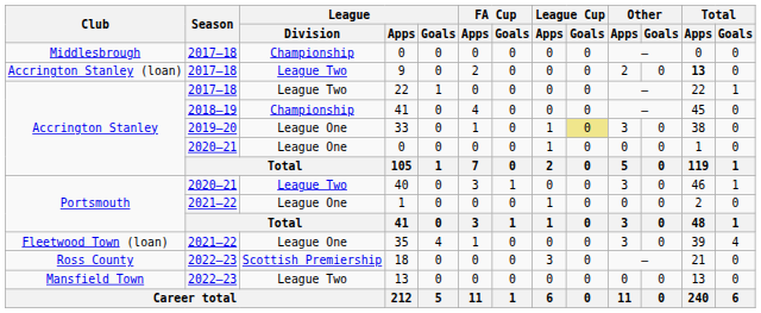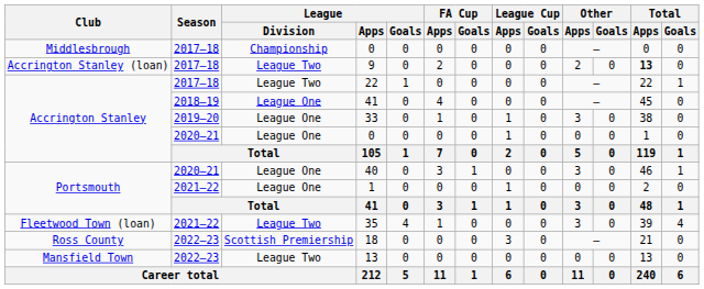 <table class="wikitable" style="text-align: center;">
 <tr>
 <th rowspan="2">Club</th>
 <th rowspan="2">Season</th>
 <th colspan="3">League</th>
 <th colspan="2">FA Cup</th>
 <th colspan="2">League Cup</th>
 <th colspan="2">Other</th>
 <th colspan="2">Total</th>
 </tr>
 <tr>
 <th>Division</th>
 <th>Apps</th>
 <th>Goals</th>
 <th>Apps</th>
 <th>Goals</th>
 <th>Apps</th>
 <th>Goals</th>
 <th>Apps</th>
 <th>Goals</th>
 <th>Apps</th>
 <th>Goals</th>
 </tr>
 <tr>
 <td><a href='#'>Middlesbrough</a></td>
 <td><a href='#'>2017–18</a></td>
 <td><a href='#'>Championship</a></td>
 <td>0</td>
 <td>0</td>
 <td>0</td>
 <td>0</td>
 <td>0</td>
 <td>0</td>
 <td colspan="2">—</td>
 <td>0</td>
 <td>0</td>
 </tr>
 <tr>
 <td><a href='#'>Accrington Stanley</a> (loan)</td>
 <td><a href='#'>2017–18</a></td>
 <td><a href='#'>League Two</a></td>
 <td>9</td>
 <td>0</td>
 <td>2</td>
 <td>0</td>
 <td>0</td>
 <td>0</td>
 <td>2</td>
 <td>0</td>
 <td><strong>13</strong></td>
 <td>0</td>
 </tr>
 <tr>
 <td rowspan="5" valign="center"><a href='#'>Accrington Stanley</a></td>
 <td><a href='#'>2017–18</a></td>
 <td>League Two</td>
 <td>22</td>
 <td>1</td>
 <td>0</td>
 <td>0</td>
 <td>0</td>
 <td>0</td>
 <td colspan="2">—</td>
 <td>22</td>
 <td>1</td>
 </tr>
 <tr>
 <td><a href='#'>2018–19</a></td>
-<td><a href='#'>Championship</a></td>
+<td><a href='#'>League One</a></td>
 <td>41</td>
 <td>0</td>
 <td>4</td>
 <td>0</td>
 <td>0</td>
 <td>0</td>
 <td colspan="2">—</td>
 <td>45</td>
 <td>0</td>
 </tr>
 <tr>
 <td><a href='#'>2019–20</a></td>
 <td>League One</td>
 <td>33</td>
 <td>0</td>
 <td>1</td>
 <td>0</td>
 <td>1</td>
-<td style="background: khaki;">0</td>
+<td>0</td>
 <td>3</td>
 <td>0</td>
 <td>38</td>
 <td>0</td>
 </tr>
 <tr>
 <td><a href='#'>2020–21</a></td>
 <td>League One</td>
 <td>0</td>
 <td>0</td>
 <td>0</td>
 <td>0</td>
 <td>1</td>
 <td>0</td>
 <td>0</td>
 <td>0</td>
 <td>1</td>
 <td>0</td>
 </tr>
 <tr>
 <th colspan="2">Total</th>
 <th>105</th>
 <th>1</th>
 <th>7</th>
 <th>0</th>
 <th>2</th>
 <th>0</th>
 <th>5</th>
 <th>0</th>
 <th>119</th>
 <th>1</th>
 </tr>
 <tr>
 <td rowspan="3" valign="center"><a href='#'>Portsmouth</a></td>
 <td><a href='#'>2020–21</a></td>
-<td><a href='#'>League Two</a></td>
+<td>League One</td>
 <td>40</td>
 <td>0</td>
 <td>3</td>
 <td>1</td>
 <td>0</td>
 <td>0</td>
 <td>3</td>
 <td>0</td>
 <td>46</td>
 <td>1</td>
 </tr>
 <tr>
 <td><a href='#'>2021–22</a></td>
 <td>League One</td>
 <td>1</td>
 <td>0</td>
 <td>0</td>
 <td>0</td>
 <td>1</td>
 <td>0</td>
 <td>0</td>
 <td>0</td>
 <td>2</td>
 <td>0</td>
 </tr>
 <tr>
 <th colspan="2">Total</th>
 <th>41</th>
 <th>0</th>
 <th>3</th>
 <th>1</th>
 <th>1</th>
 <th>0</th>
 <th>3</th>
 <th>0</th>
 <th>48</th>
 <th>1</th>
 </tr>
 <tr>
 <td><a href='#'>Fleetwood Town</a> (loan)</td>
 <td><a href='#'>2021–22</a></td>
-<td>League One</td>
+<td><a href='#'>League Two</a></td>
 <td>35</td>
 <td>4</td>
 <td>1</td>
 <td>0</td>
 <td>0</td>
 <td>0</td>
 <td>3</td>
 <td>0</td>
 <td>39</td>
 <td>4</td>
 </tr>
 <tr>
 <td><a href='#'>Ross County</a></td>
 <td><a href='#'>2022–23</a></td>
 <td><a href='#'>Scottish Premiership</a></td>
 <td>18</td>
 <td>0</td>
 <td>0</td>
 <td>0</td>
 <td>3</td>
 <td>0</td>
 <td colspan="2">—</td>
 <td>21</td>
 <td>0</td>
 </tr>
 <tr>
 <td><a href='#'>Mansfield Town</a></td>
 <td><a href='#'>2022–23</a></td>
 <td>League Two</td>
 <td>13</td>
 <td>0</td>
 <td>0</td>
 <td>0</td>
 <td>0</td>
 <td>0</td>
 <td>0</td>
 <td>0</td>
 <td>13</td>
 <td>0</td>
 </tr>
 <tr>
 <th colspan="3">Career total</th>
 <th>212</th>
 <th>5</th>
 <th>11</th>
 <th>1</th>
 <th>6</th>
 <th>0</th>
 <th>11</th>
 <th>0</th>
 <th>240</th>
 <th>6</th>
 </tr>
 </table>
